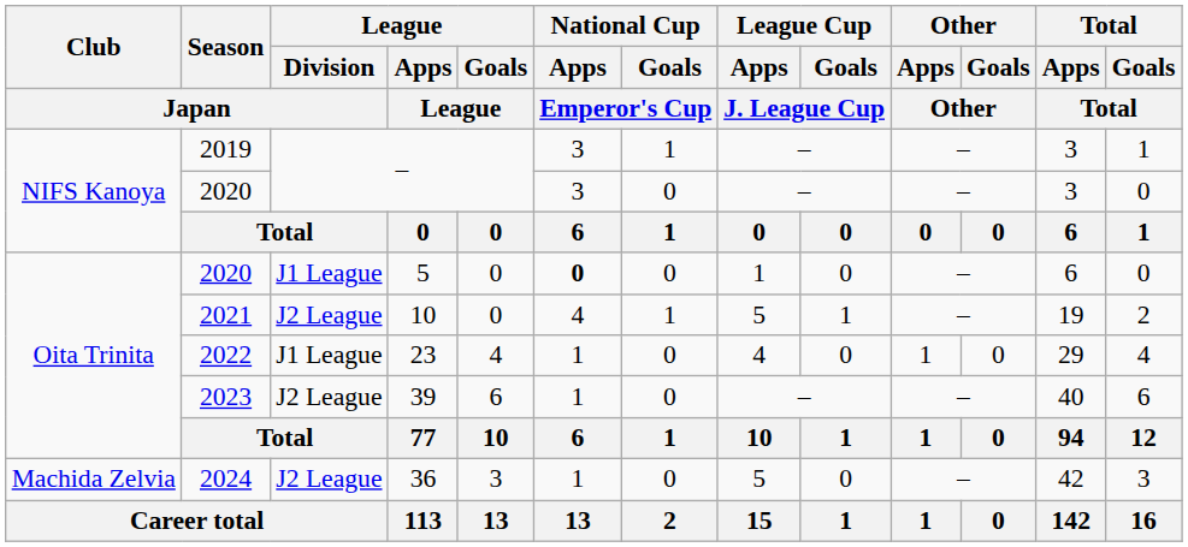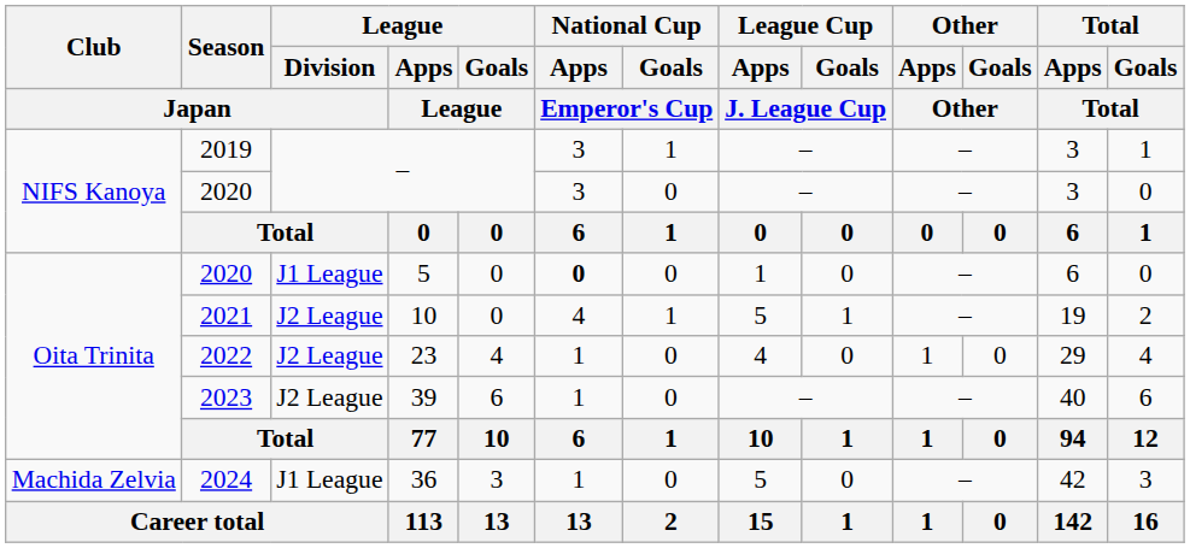 <table class="wikitable" style="text-align: center">
 <tr>
 <th rowspan="2">Club</th>
 <th rowspan="2">Season</th>
 <th colspan="3">League</th>
 <th colspan="2">National Cup</th>
 <th colspan="2">League Cup</th>
 <th colspan="2">Other</th>
 <th colspan="2">Total</th>
 </tr>
 <tr>
 <th>Division</th>
 <th>Apps</th>
 <th>Goals</th>
 <th>Apps</th>
 <th>Goals</th>
 <th>Apps</th>
 <th>Goals</th>
 <th>Apps</th>
 <th>Goals</th>
 <th>Apps</th>
 <th>Goals</th>
 </tr>
 <tr>
 <th colspan=3>Japan</th>
 <th colspan=2>League</th>
 <th colspan=2><a href='#'>Emperor's Cup</a></th>
 <th colspan=2><a href='#'>J. League Cup</a></th>
 <th colspan=2>Other</th>
 <th colspan=2>Total</th>
 </tr>
 <tr>
 <td rowspan="3"><a href='#'>NIFS Kanoya</a></td>
 <td>2019</td>
 <td colspan="3" rowspan="2">–</td>
 <td>3</td>
 <td>1</td>
 <td colspan="2">–</td>
 <td colspan="2">–</td>
 <td>3</td>
 <td>1</td>
 </tr>
 <tr>
 <td>2020</td>
 <td>3</td>
 <td>0</td>
 <td colspan="2">–</td>
 <td colspan="2">–</td>
 <td>3</td>
 <td>0</td>
 </tr>
 <tr>
 <th colspan=2>Total</th>
 <th>0</th>
 <th>0</th>
 <th>6</th>
 <th>1</th>
 <th>0</th>
 <th>0</th>
 <th>0</th>
 <th>0</th>
 <th>6</th>
 <th>1</th>
 </tr>
 <tr>
 <td rowspan="5"><a href='#'>Oita Trinita</a></td>
 <td><a href='#'>2020</a></td>
 <td><a href='#'>J1 League</a></td>
 <td>5</td>
 <td>0</td>
 <td><strong>0</strong></td>
 <td>0</td>
 <td>1</td>
 <td>0</td>
 <td colspan="2">–</td>
 <td>6</td>
 <td>0</td>
 </tr>
 <tr>
 <td><a href='#'>2021</a></td>
 <td><a href='#'>J2 League</a></td>
 <td>10</td>
 <td>0</td>
 <td>4</td>
 <td>1</td>
 <td>5</td>
 <td>1</td>
 <td colspan="2">–</td>
 <td>19</td>
 <td>2</td>
 </tr>
 <tr>
 <td><a href='#'>2022</a></td>
-<td>J1 League</td>
+<td><a href='#'>J2 League</a></td>
 <td>23</td>
 <td>4</td>
 <td>1</td>
 <td>0</td>
 <td>4</td>
 <td>0</td>
 <td>1</td>
 <td>0</td>
 <td>29</td>
 <td>4</td>
 </tr>
 <tr>
 <td><a href='#'>2023</a></td>
 <td>J2 League</td>
 <td>39</td>
 <td>6</td>
 <td>1</td>
 <td>0</td>
 <td colspan="2">–</td>
 <td colspan="2">–</td>
 <td>40</td>
 <td>6</td>
 </tr>
 <tr>
 <th colspan=2>Total</th>
 <th>77</th>
 <th>10</th>
 <th>6</th>
 <th>1</th>
 <th>10</th>
 <th>1</th>
 <th>1</th>
 <th>0</th>
 <th>94</th>
 <th>12</th>
 </tr>
 <tr>
 <td><a href='#'>Machida Zelvia</a></td>
 <td><a href='#'>2024</a></td>
-<td><a href='#'>J2 League</a></td>
+<td>J1 League</td>
 <td>36</td>
 <td>3</td>
 <td>1</td>
 <td>0</td>
 <td>5</td>
 <td>0</td>
 <td colspan="2">–</td>
 <td>42</td>
 <td>3</td>
 </tr>
 <tr>
 <th colspan=3>Career total</th>
 <th>113</th>
 <th>13</th>
 <th>13</th>
 <th>2</th>
 <th>15</th>
 <th>1</th>
 <th>1</th>
 <th>0</th>
 <th>142</th>
 <th>16</th>
 </tr>
 </table>
